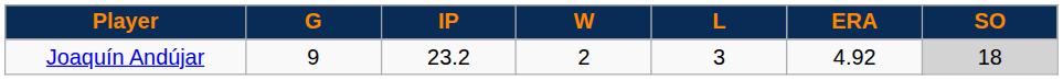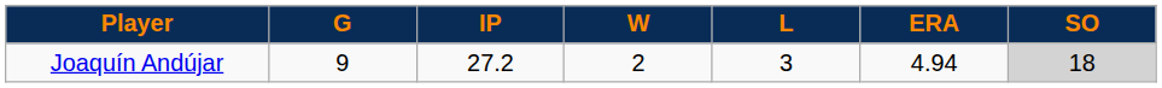 <table class="wikitable sortable">
 <tr>
 <th style="background:#092c57;color:#FF8800;" width="16%">Player</th>
 <th style="background:#092c57;color:#FF8800;" width="9%">G</th>
 <th style="background:#092c57;color:#FF8800;" width="9%">IP</th>
 <th style="background:#092c57;color:#FF8800;" width="9%">W</th>
 <th style="background:#092c57;color:#FF8800;" width="9%">L</th>
 <th style="background:#092c57;color:#FF8800;" width="9%">ERA</th>
 <th style="background:#092c57;color:#FF8800;" width="9%">SO</th>
 </tr>
 <tr align="center">
 <td><a href='#'>Joaquín Andújar</a></td>
 <td>9</td>
-<td>23.2</td>
+<td>27.2</td>
 <td>2</td>
 <td>3</td>
-<td>4.92</td>
+<td>4.94</td>
 <td style="background: lightgrey;">18</td>
 </tr>
 </table>
